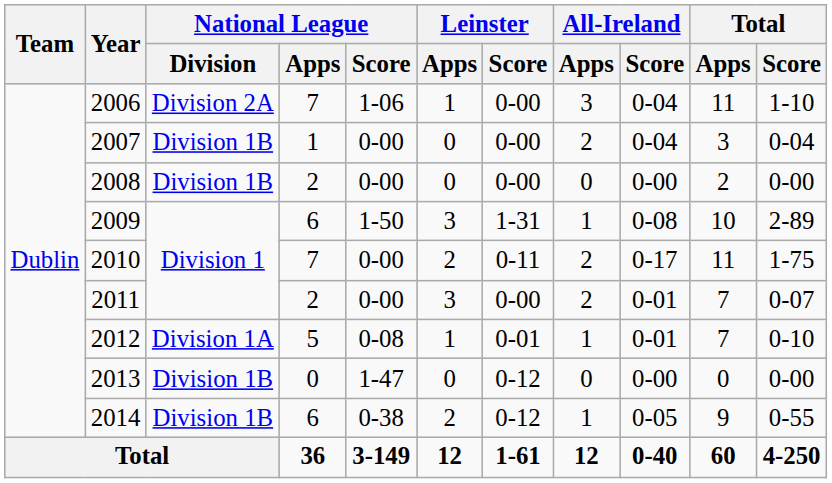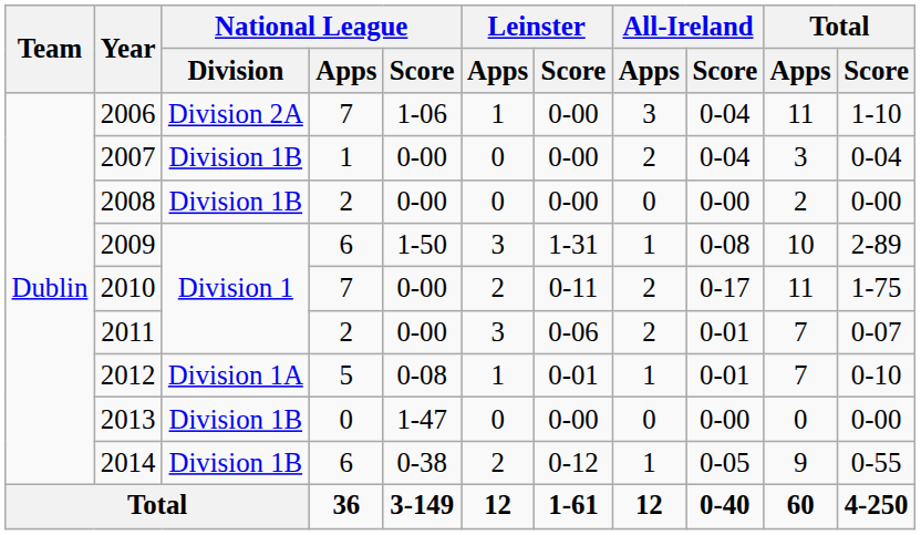 <table class="wikitable" style="text-align:center">
 <tr>
 <th rowspan="2">Team</th>
 <th rowspan="2">Year</th>
 <th colspan="3"><a href='#'>National League</a></th>
 <th colspan="2"><a href='#'>Leinster</a></th>
 <th colspan="2"><a href='#'>All-Ireland</a></th>
 <th colspan="2">Total</th>
 </tr>
 <tr>
 <th>Division</th>
 <th>Apps</th>
 <th>Score</th>
 <th>Apps</th>
 <th>Score</th>
 <th>Apps</th>
 <th>Score</th>
 <th>Apps</th>
 <th>Score</th>
 </tr>
 <tr>
 <td rowspan="9"><a href='#'>Dublin</a></td>
 <td>2006</td>
 <td rowspan="1"><a href='#'>Division 2A</a></td>
 <td>7</td>
 <td>1-06</td>
 <td>1</td>
 <td>0-00</td>
 <td>3</td>
 <td>0-04</td>
 <td>11</td>
 <td>1-10</td>
 </tr>
 <tr>
 <td>2007</td>
 <td rowspan="1"><a href='#'>Division 1B</a></td>
 <td>1</td>
 <td>0-00</td>
 <td>0</td>
 <td>0-00</td>
 <td>2</td>
 <td>0-04</td>
 <td>3</td>
 <td>0-04</td>
 </tr>
 <tr>
 <td>2008</td>
 <td rowspan="1"><a href='#'>Division 1B</a></td>
 <td>2</td>
 <td>0-00</td>
 <td>0</td>
 <td>0-00</td>
 <td>0</td>
 <td>0-00</td>
 <td>2</td>
 <td>0-00</td>
 </tr>
 <tr>
 <td>2009</td>
 <td rowspan="3"><a href='#'>Division 1</a></td>
 <td>6</td>
 <td>1-50</td>
 <td>3</td>
 <td>1-31</td>
 <td>1</td>
 <td>0-08</td>
 <td>10</td>
 <td>2-89</td>
 </tr>
 <tr>
 <td>2010</td>
 <td>7</td>
 <td>0-00</td>
 <td>2</td>
 <td>0-11</td>
 <td>2</td>
 <td>0-17</td>
 <td>11</td>
 <td>1-75</td>
 </tr>
 <tr>
 <td>2011</td>
 <td>2</td>
 <td>0-00</td>
 <td>3</td>
-<td>0-00</td>
+<td>0-06</td>
 <td>2</td>
 <td>0-01</td>
 <td>7</td>
 <td>0-07</td>
 </tr>
 <tr>
 <td>2012</td>
 <td rowspan="1"><a href='#'>Division 1A</a></td>
 <td>5</td>
 <td>0-08</td>
 <td>1</td>
 <td>0-01</td>
 <td>1</td>
 <td>0-01</td>
 <td>7</td>
 <td>0-10</td>
 </tr>
 <tr>
 <td>2013</td>
 <td rowspan="1"><a href='#'>Division 1B</a></td>
 <td>0</td>
 <td>1-47</td>
 <td>0</td>
-<td>0-12</td>
+<td>0-00</td>
 <td>0</td>
 <td>0-00</td>
 <td>0</td>
 <td>0-00</td>
 </tr>
 <tr>
 <td>2014</td>
 <td rowspan="1"><a href='#'>Division 1B</a></td>
 <td>6</td>
 <td>0-38</td>
 <td>2</td>
 <td>0-12</td>
 <td>1</td>
 <td>0-05</td>
 <td>9</td>
 <td>0-55</td>
 </tr>
 <tr>
 <th colspan="3">Total</th>
 <td><strong>36</strong></td>
 <td><strong>3-149</strong></td>
 <td><strong>12</strong></td>
 <td><strong>1-61</strong></td>
 <td><strong>12</strong></td>
 <td><strong>0-40</strong></td>
 <td><strong>60</strong></td>
 <td><strong>4-250</strong></td>
 </tr>
 </table>
